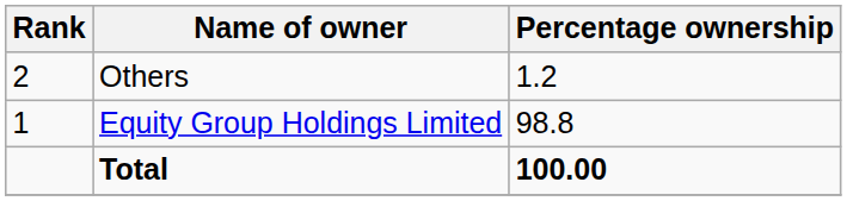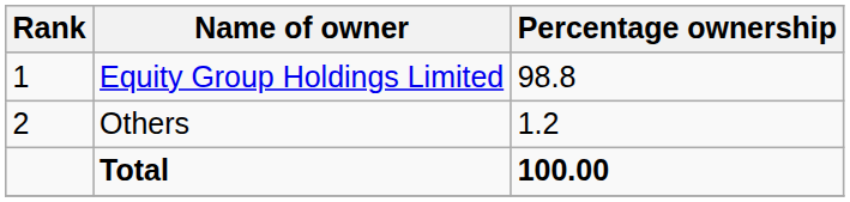 <table class="wikitable sortable" style=";margin-right:auto">
 <tr>
 <th style="width:2em;">Rank</th>
 <th>Name of owner</th>
 <th>Percentage ownership</th>
 </tr>
 <tr>
+<td>1</td>
+<td><a href='#'>Equity Group Holdings Limited</a></td>
+<td>98.8</td>
+</tr>
+<tr>
 <td>2</td>
 <td>Others</td>
 <td>1.2</td>
-</tr>
-<tr>
-<td>1</td>
-<td><a href='#'>Equity Group Holdings Limited</a></td>
-<td>98.8</td>
 </tr>
 <tr>
 <td></td>
 <td><strong>Total</strong></td>
 <td><strong>100.00</strong></td>
 </tr>
 <tr>
 </tr>
 </table>
